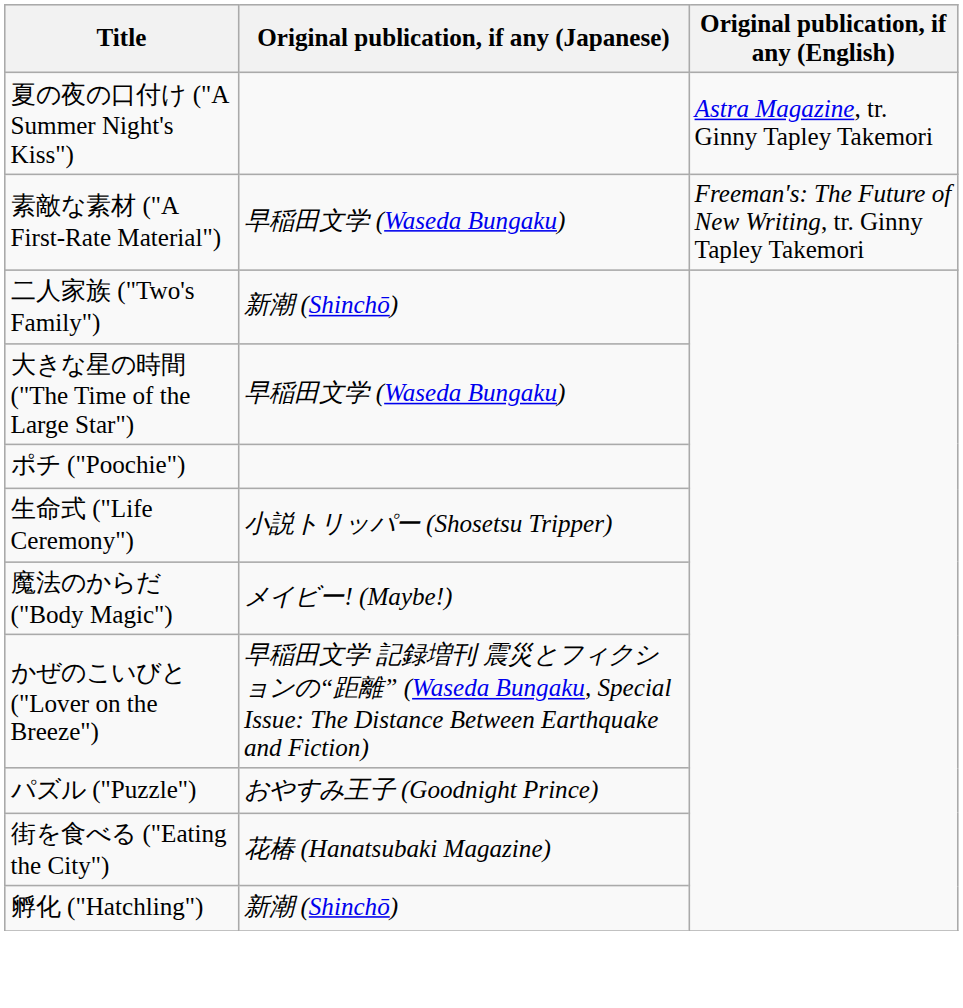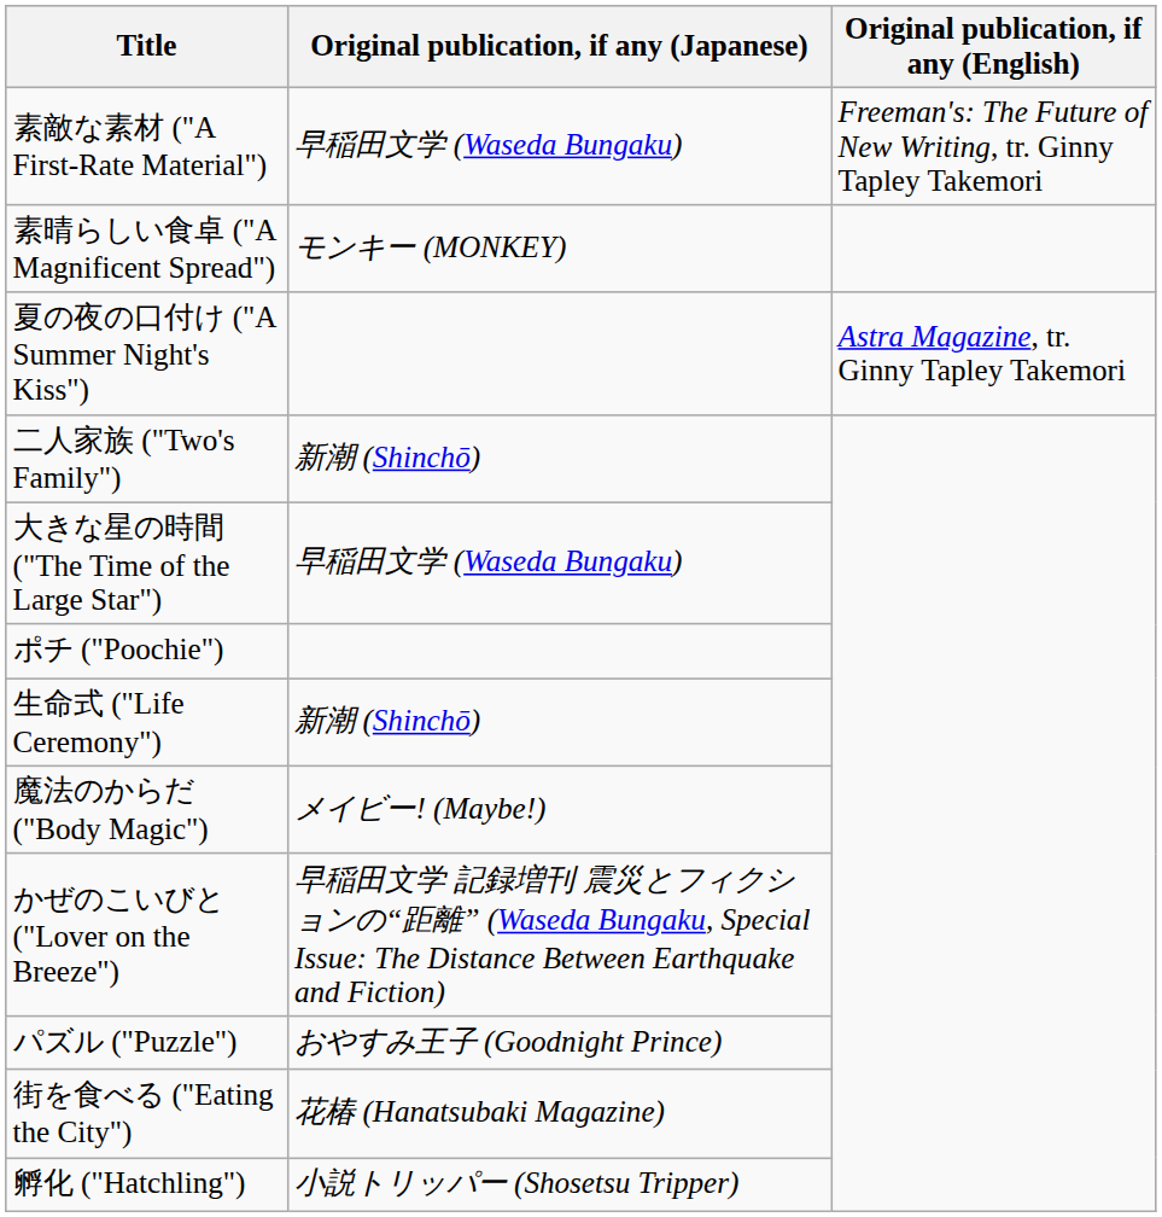 <table class="wikitable">
 <tr>
 <th>Title</th>
 <th>Original publication, if any (Japanese)</th>
 <th>Original publication, if any (English)</th>
 </tr>
 <tr>
+<td>素敵な素材 ("A First-Rate Material")</td>
+<td><em>早稲田文学 (<a href='#'>Waseda Bungaku</a>)</em></td>
+<td><em>Freeman's: The Future of New Writing</em>, tr. Ginny Tapley Takemori</td>
+</tr>
+<tr>
+<td>素晴らしい食卓 ("A Magnificent Spread")</td>
+<td><em>モンキー (MONKEY)</em></td>
+<td></td>
+</tr>
+<tr>
 <td>夏の夜の口付け ("A Summer Night's Kiss")</td>
 <td></td>
 <td><em><a href='#'>Astra Magazine</a></em>, tr. Ginny Tapley Takemori</td>
-</tr>
-<tr>
-<td>素敵な素材 ("A First-Rate Material")</td>
-<td><em>早稲田文学 (<a href='#'>Waseda Bungaku</a>)</em></td>
-<td><em>Freeman's: The Future of New Writing</em>, tr. Ginny Tapley Takemori</td>
 </tr>
 <tr>
 <td>二人家族 ("Two's Family")</td>
 <td><em>新潮 (<a href='#'>Shinchō</a>)</em></td>
 <td rowspan="9"></td>
 </tr>
 <tr>
 <td>大きな星の時間 ("The Time of the Large Star")</td>
 <td><em>早稲田文学 (<a href='#'>Waseda Bungaku</a>)</em></td>
 </tr>
 <tr>
 <td>ポチ ("Poochie")</td>
 <td></td>
 </tr>
 <tr>
 <td>生命式 ("Life Ceremony")</td>
-<td><em>小説トリッパー (Shosetsu Tripper)</em></td>
+<td><em>新潮 (<a href='#'>Shinchō</a>)</em></td>
 </tr>
 <tr>
 <td>魔法のからだ ("Body Magic")</td>
 <td><em>メイビー! (Maybe!)</em></td>
 </tr>
 <tr>
 <td>かぜのこいびと ("Lover on the Breeze")</td>
 <td><em>早稲田文学 記録増刊 震災とフィクションの“距離” (<a href='#'>Waseda Bungaku</a>, Special Issue: The Distance Between Earthquake and Fiction)</em></td>
 </tr>
 <tr>
 <td>パズル ("Puzzle")</td>
 <td><em>おやすみ王子 (Goodnight Prince)</em></td>
 </tr>
 <tr>
 <td>街を食べる ("Eating the City")</td>
 <td><em>花椿 (Hanatsubaki Magazine)</em></td>
 </tr>
 <tr>
 <td>孵化 ("Hatchling")</td>
-<td><em>新潮 (<a href='#'>Shinchō</a>)</em></td>
+<td><em>小説トリッパー (Shosetsu Tripper)</em></td>
 </tr>
 </table>
